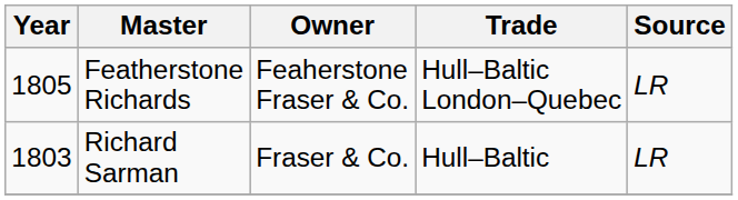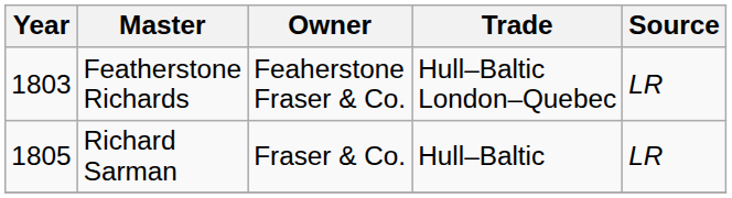 <table class=" wikitable">
 <tr>
 <th>Year</th>
 <th>Master</th>
 <th>Owner</th>
 <th>Trade</th>
 <th>Source</th>
 </tr>
 <tr>
-<td>1805</td>
+<td>1803</td>
 <td>Featherstone<br>Richards</td>
 <td>Feaherstone<br>Fraser & Co.</td>
 <td>Hull–Baltic<br>London–Quebec</td>
 <td><em>LR</em></td>
 </tr>
 <tr>
-<td>1803</td>
+<td>1805</td>
 <td>Richard<br>Sarman</td>
 <td>Fraser & Co.</td>
 <td>Hull–Baltic</td>
 <td><em>LR</em></td>
 </tr>
 <tr>
 </tr>
 </table>
